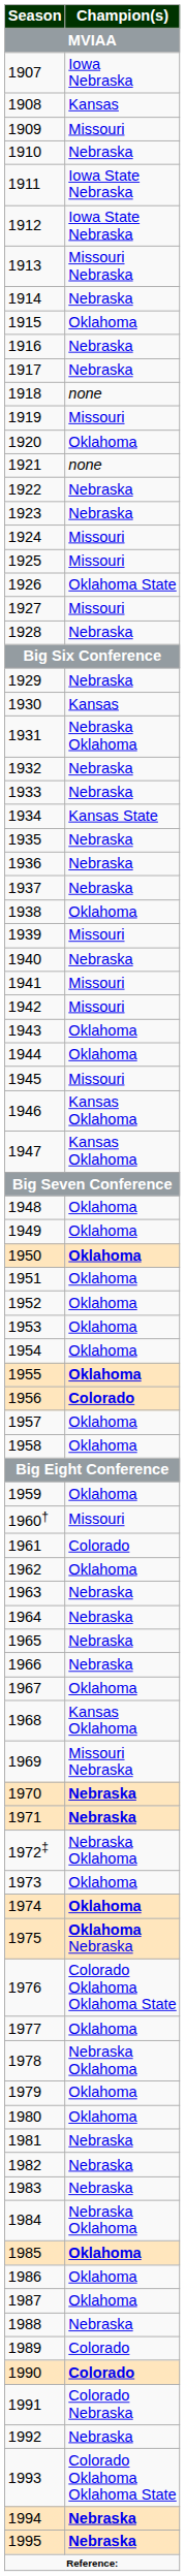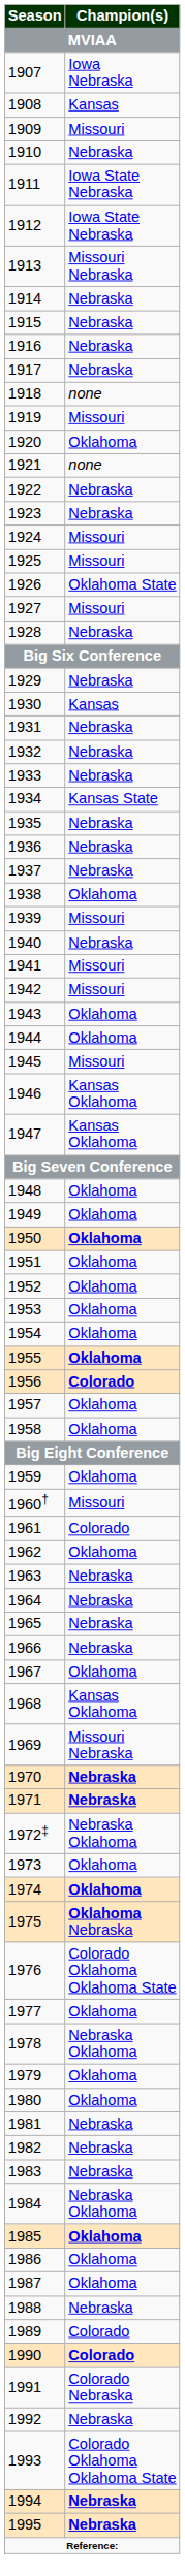 <table class="wikitable">
 <tr>
 <th style="background:#003300;color:white;">Season</th>
 <th style="background:#003300;color:white;">Champion(s)</th>
 </tr>
 <tr>
 <th colspan="3" style="background:#949CA1;color:white;"><strong>MVIAA</strong></th>
 </tr>
 <tr>
 <td>1907</td>
 <td><a href='#'>Iowa</a><br><a href='#'>Nebraska</a></td>
 </tr>
 <tr>
 <td>1908</td>
 <td><a href='#'>Kansas</a></td>
 </tr>
 <tr>
 <td>1909</td>
 <td><a href='#'>Missouri</a></td>
 </tr>
 <tr>
 <td>1910</td>
 <td><a href='#'>Nebraska</a></td>
 </tr>
 <tr>
 <td>1911</td>
 <td><a href='#'>Iowa State</a><br><a href='#'>Nebraska</a></td>
 </tr>
 <tr>
 <td>1912</td>
 <td><a href='#'>Iowa State</a><br><a href='#'>Nebraska</a></td>
 </tr>
 <tr>
 <td>1913</td>
 <td><a href='#'>Missouri</a><br><a href='#'>Nebraska</a></td>
 </tr>
 <tr>
 <td>1914</td>
 <td><a href='#'>Nebraska</a></td>
 </tr>
 <tr>
 <td>1915</td>
-<td><a href='#'>Oklahoma</a></td>
+<td><a href='#'>Nebraska</a></td>
 </tr>
 <tr>
 <td>1916</td>
 <td><a href='#'>Nebraska</a></td>
 </tr>
 <tr>
 <td>1917</td>
 <td><a href='#'>Nebraska</a></td>
 </tr>
 <tr>
 <td>1918</td>
 <td><em>none</em></td>
 </tr>
 <tr>
 <td>1919</td>
 <td><a href='#'>Missouri</a></td>
 </tr>
 <tr>
 <td>1920</td>
 <td><a href='#'>Oklahoma</a></td>
 </tr>
 <tr>
 <td>1921</td>
 <td><em>none</em></td>
 </tr>
 <tr>
 <td>1922</td>
 <td><a href='#'>Nebraska</a></td>
 </tr>
 <tr>
 <td>1923</td>
 <td><a href='#'>Nebraska</a></td>
 </tr>
 <tr>
 <td>1924</td>
 <td><a href='#'>Missouri</a></td>
 </tr>
 <tr>
 <td>1925</td>
 <td><a href='#'>Missouri</a></td>
 </tr>
 <tr>
 <td>1926</td>
 <td><a href='#'>Oklahoma State</a></td>
 </tr>
 <tr>
 <td>1927</td>
 <td><a href='#'>Missouri</a></td>
 </tr>
 <tr>
 <td>1928</td>
 <td><a href='#'>Nebraska</a></td>
 </tr>
 <tr>
 <th colspan="2" style="background:#949CA1;color:white;"><strong>Big Six Conference</strong></th>
 </tr>
 <tr>
 <td>1929</td>
 <td><a href='#'>Nebraska</a></td>
 </tr>
 <tr>
 <td>1930</td>
 <td><a href='#'>Kansas</a></td>
 </tr>
 <tr>
 <td>1931</td>
-<td><a href='#'>Nebraska</a><br><a href='#'>Oklahoma</a></td>
+<td><a href='#'>Nebraska</a></td>
 </tr>
 <tr>
 <td>1932</td>
 <td><a href='#'>Nebraska</a></td>
 </tr>
 <tr>
 <td>1933</td>
 <td><a href='#'>Nebraska</a></td>
 </tr>
 <tr>
 <td>1934</td>
 <td><a href='#'>Kansas State</a></td>
 </tr>
 <tr>
 <td>1935</td>
 <td><a href='#'>Nebraska</a></td>
 </tr>
 <tr>
 <td>1936</td>
 <td><a href='#'>Nebraska</a></td>
 </tr>
 <tr>
 <td>1937</td>
 <td><a href='#'>Nebraska</a></td>
 </tr>
 <tr>
 <td>1938</td>
 <td><a href='#'>Oklahoma</a></td>
 </tr>
 <tr>
 <td>1939</td>
 <td><a href='#'>Missouri</a></td>
 </tr>
 <tr>
 <td>1940</td>
 <td><a href='#'>Nebraska</a></td>
 </tr>
 <tr>
 <td>1941</td>
 <td><a href='#'>Missouri</a></td>
 </tr>
 <tr>
 <td>1942</td>
 <td><a href='#'>Missouri</a></td>
 </tr>
 <tr>
 <td>1943</td>
 <td><a href='#'>Oklahoma</a></td>
 </tr>
 <tr>
 <td>1944</td>
 <td><a href='#'>Oklahoma</a></td>
 </tr>
 <tr>
 <td>1945</td>
 <td><a href='#'>Missouri</a></td>
 </tr>
 <tr>
 <td>1946</td>
 <td><a href='#'>Kansas</a><br><a href='#'>Oklahoma</a></td>
 </tr>
 <tr>
 <td>1947</td>
 <td><a href='#'>Kansas</a><br><a href='#'>Oklahoma</a></td>
 </tr>
 <tr>
 <th colspan="2" style="background:#949CA1;color:white;"><strong>Big Seven Conference</strong></th>
 </tr>
 <tr>
 <td>1948</td>
 <td><a href='#'>Oklahoma</a></td>
 </tr>
 <tr>
 <td>1949</td>
 <td><a href='#'>Oklahoma</a></td>
 </tr>
 <tr>
 <td bgcolor="#FFE6BD">1950</td>
 <td bgcolor="#FFE6BD"><strong><a href='#'>Oklahoma</a></strong></td>
 </tr>
 <tr>
 <td>1951</td>
 <td><a href='#'>Oklahoma</a></td>
 </tr>
 <tr>
 <td>1952</td>
 <td><a href='#'>Oklahoma</a></td>
 </tr>
 <tr>
 <td>1953</td>
 <td><a href='#'>Oklahoma</a></td>
 </tr>
 <tr>
 <td>1954</td>
 <td><a href='#'>Oklahoma</a></td>
 </tr>
 <tr>
 <td bgcolor="#FFE6BD">1955</td>
 <td bgcolor="#FFE6BD"><strong><a href='#'>Oklahoma</a></strong></td>
 </tr>
 <tr>
 <td bgcolor="#FFE6BD">1956</td>
 <td bgcolor="#FFE6BD"><strong><a href='#'>Colorado</a></strong></td>
 </tr>
 <tr>
 <td>1957</td>
 <td><a href='#'>Oklahoma</a></td>
 </tr>
 <tr>
 <td>1958</td>
 <td><a href='#'>Oklahoma</a></td>
 </tr>
 <tr>
 <th colspan="3" style="background:#949CA1;color:white;"><strong>Big Eight Conference</strong></th>
 </tr>
 <tr>
 <td>1959</td>
 <td><a href='#'>Oklahoma</a></td>
 </tr>
 <tr>
 <td>1960<sup>†</sup></td>
 <td><a href='#'>Missouri</a></td>
 </tr>
 <tr>
 <td>1961</td>
 <td><a href='#'>Colorado</a></td>
 </tr>
 <tr>
 <td>1962</td>
 <td><a href='#'>Oklahoma</a></td>
 </tr>
 <tr>
 <td>1963</td>
 <td><a href='#'>Nebraska</a></td>
 </tr>
 <tr>
 <td>1964</td>
 <td><a href='#'>Nebraska</a></td>
 </tr>
 <tr>
 <td>1965</td>
 <td><a href='#'>Nebraska</a></td>
 </tr>
 <tr>
 <td>1966</td>
 <td><a href='#'>Nebraska</a></td>
 </tr>
 <tr>
 <td>1967</td>
 <td><a href='#'>Oklahoma</a></td>
 </tr>
 <tr>
 <td>1968</td>
 <td><a href='#'>Kansas</a><br><a href='#'>Oklahoma</a></td>
 </tr>
 <tr>
 <td>1969</td>
 <td><a href='#'>Missouri</a><br><a href='#'>Nebraska</a></td>
 </tr>
 <tr>
 <td bgcolor="#FFE6BD">1970</td>
 <td bgcolor="#FFE6BD"><strong><a href='#'>Nebraska</a></strong></td>
 </tr>
 <tr>
 <td bgcolor="#FFE6BD">1971</td>
 <td bgcolor="#FFE6BD"><strong><a href='#'>Nebraska</a></strong></td>
 </tr>
 <tr>
 <td>1972<sup>‡</sup></td>
 <td><a href='#'>Nebraska</a><br><a href='#'>Oklahoma</a></td>
 </tr>
 <tr>
 <td>1973</td>
 <td><a href='#'>Oklahoma</a></td>
 </tr>
 <tr>
 <td bgcolor="#FFE6BD">1974</td>
 <td bgcolor="#FFE6BD"><strong><a href='#'>Oklahoma</a></strong></td>
 </tr>
 <tr>
 <td bgcolor="#FFE6BD">1975</td>
 <td bgcolor="#FFE6BD"><strong><a href='#'>Oklahoma</a></strong><br><a href='#'>Nebraska</a></td>
 </tr>
 <tr>
 <td>1976</td>
 <td><a href='#'>Colorado</a><br><a href='#'>Oklahoma</a><br><a href='#'>Oklahoma State</a></td>
 </tr>
 <tr>
 <td>1977</td>
 <td><a href='#'>Oklahoma</a></td>
 </tr>
 <tr>
 <td>1978</td>
 <td><a href='#'>Nebraska</a><br><a href='#'>Oklahoma</a></td>
 </tr>
 <tr>
 <td>1979</td>
 <td><a href='#'>Oklahoma</a></td>
 </tr>
 <tr>
 <td>1980</td>
 <td><a href='#'>Oklahoma</a></td>
 </tr>
 <tr>
 <td>1981</td>
 <td><a href='#'>Nebraska</a></td>
 </tr>
 <tr>
 <td>1982</td>
 <td><a href='#'>Nebraska</a></td>
 </tr>
 <tr>
 <td>1983</td>
 <td><a href='#'>Nebraska</a></td>
 </tr>
 <tr>
 <td>1984</td>
 <td><a href='#'>Nebraska</a><br><a href='#'>Oklahoma</a></td>
 </tr>
 <tr>
 <td bgcolor="#FFE6BD">1985</td>
 <td bgcolor="#FFE6BD"><strong><a href='#'>Oklahoma</a></strong></td>
 </tr>
 <tr>
 <td>1986</td>
 <td><a href='#'>Oklahoma</a></td>
 </tr>
 <tr>
 <td>1987</td>
 <td><a href='#'>Oklahoma</a></td>
 </tr>
 <tr>
 <td>1988</td>
 <td><a href='#'>Nebraska</a></td>
 </tr>
 <tr>
 <td>1989</td>
 <td><a href='#'>Colorado</a></td>
 </tr>
 <tr>
 <td bgcolor="#FFE6BD">1990</td>
 <td bgcolor="#FFE6BD"><strong><a href='#'>Colorado</a></strong></td>
 </tr>
 <tr>
 <td>1991</td>
 <td><a href='#'>Colorado</a><br><a href='#'>Nebraska</a></td>
 </tr>
 <tr>
 <td>1992</td>
 <td><a href='#'>Nebraska</a></td>
 </tr>
 <tr>
 <td>1993</td>
 <td><a href='#'>Colorado</a><br><a href='#'>Oklahoma</a><br><a href='#'>Oklahoma State</a></td>
 </tr>
 <tr>
 <td bgcolor="#FFE6BD">1994</td>
 <td bgcolor="#FFE6BD"><strong><a href='#'>Nebraska</a></strong></td>
 </tr>
 <tr>
 <td bgcolor="#FFE6BD">1995</td>
 <td bgcolor="#FFE6BD"><strong><a href='#'>Nebraska</a></strong></td>
 </tr>
 <tr>
 <td colspan="3"  style="font-size:8pt; text-align:center;"><strong>Reference:</strong></td>
 </tr>
 </table>
